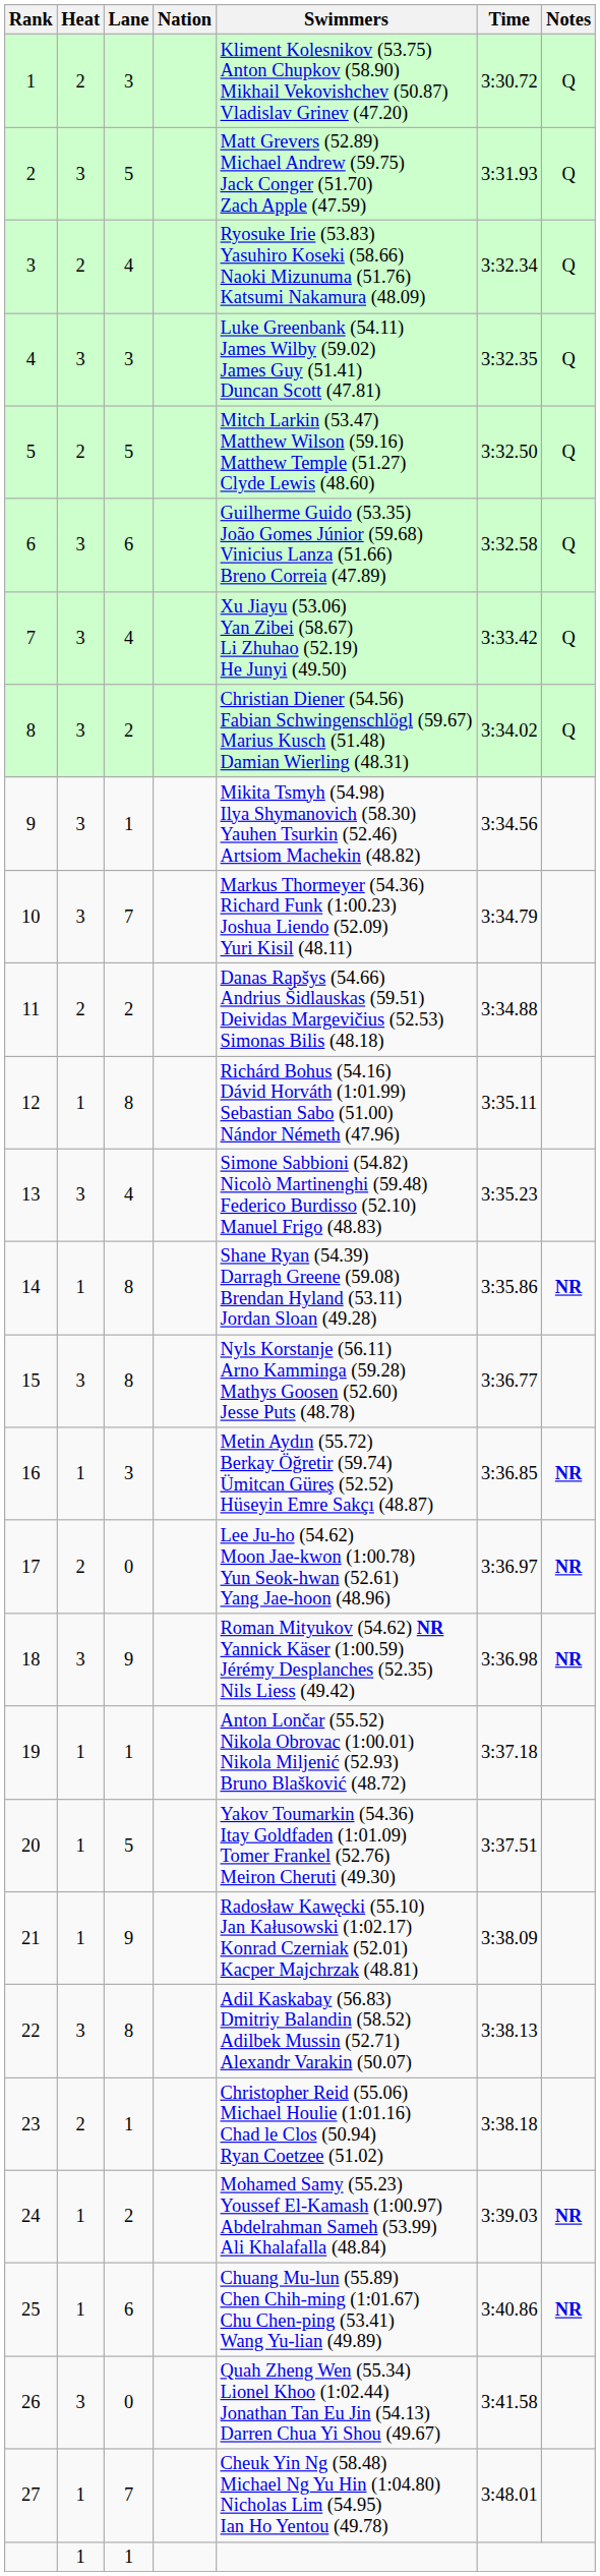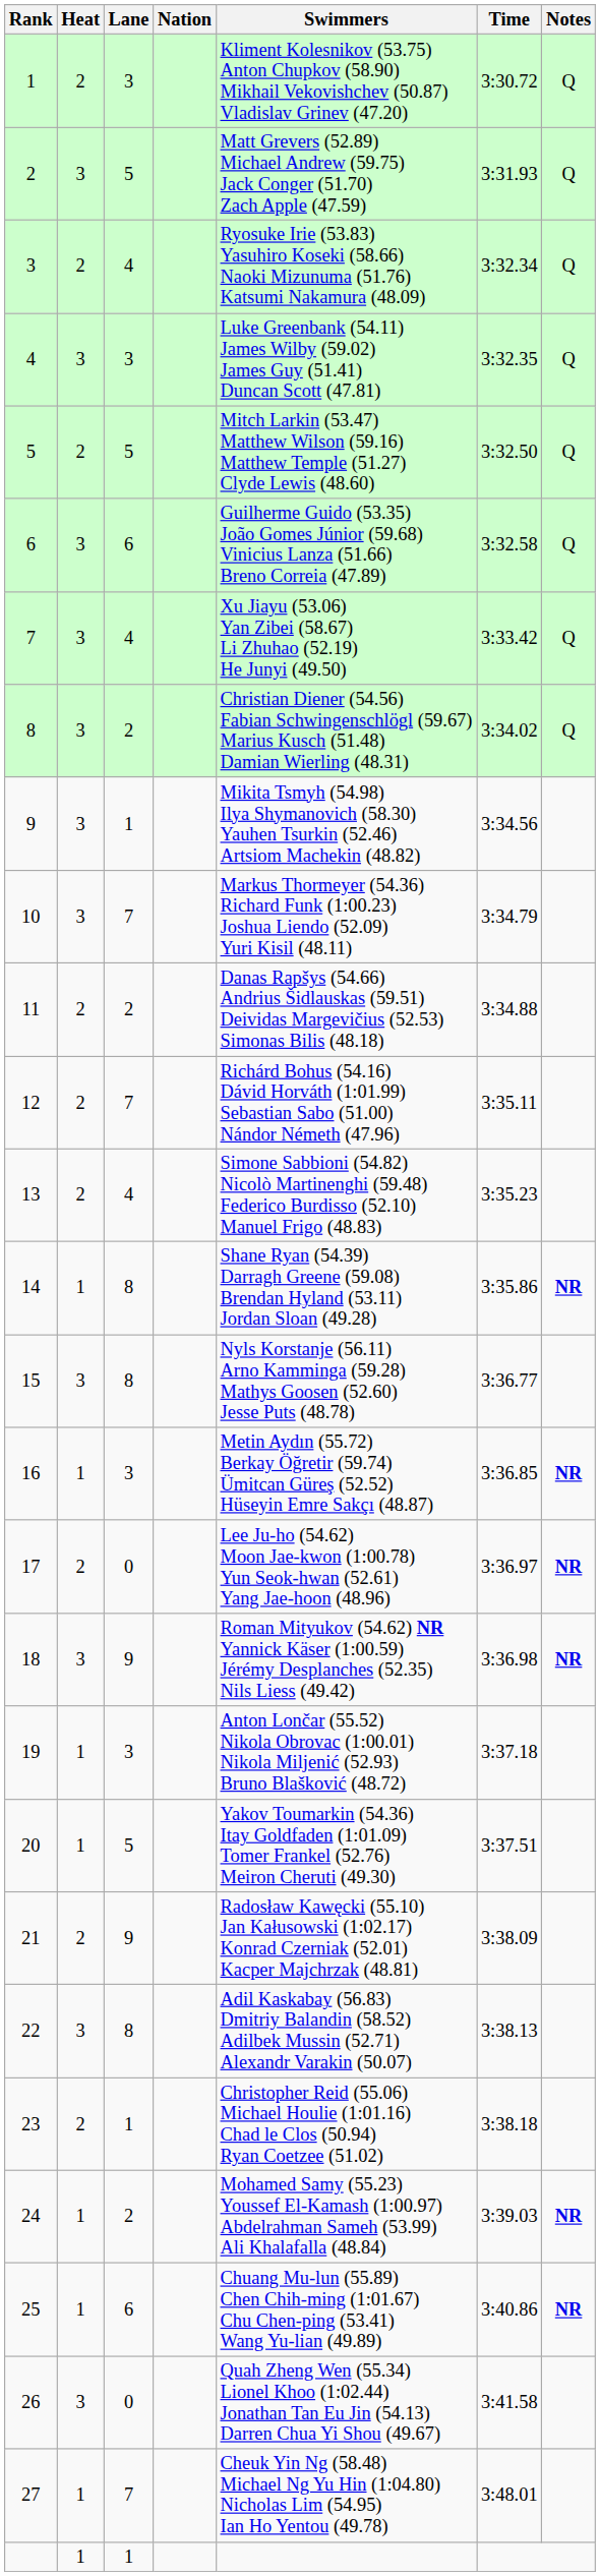 <table class="wikitable sortable" style="text-align:center">
 <tr>
 <th>Rank</th>
 <th>Heat</th>
 <th>Lane</th>
 <th>Nation</th>
 <th>Swimmers</th>
 <th>Time</th>
 <th>Notes</th>
 </tr>
 <tr bgcolor=ccffcc>
 <td>1</td>
 <td>2</td>
 <td>3</td>
 <td align=left></td>
 <td align=left><a href='#'>Kliment Kolesnikov</a> (53.75)<br><a href='#'>Anton Chupkov</a> (58.90)<br><a href='#'>Mikhail Vekovishchev</a> (50.87)<br><a href='#'>Vladislav Grinev</a> (47.20)</td>
 <td>3:30.72</td>
 <td>Q</td>
 </tr>
 <tr bgcolor=ccffcc>
 <td>2</td>
 <td>3</td>
 <td>5</td>
 <td align=left></td>
 <td align=left><a href='#'>Matt Grevers</a> (52.89)<br><a href='#'>Michael Andrew</a> (59.75)<br><a href='#'>Jack Conger</a> (51.70)<br><a href='#'>Zach Apple</a> (47.59)</td>
 <td>3:31.93</td>
 <td>Q</td>
 </tr>
 <tr bgcolor=ccffcc>
 <td>3</td>
 <td>2</td>
 <td>4</td>
 <td align=left></td>
 <td align=left><a href='#'>Ryosuke Irie</a> (53.83)<br><a href='#'>Yasuhiro Koseki</a> (58.66)<br><a href='#'>Naoki Mizunuma</a> (51.76)<br><a href='#'>Katsumi Nakamura</a> (48.09)</td>
 <td>3:32.34</td>
 <td>Q</td>
 </tr>
 <tr bgcolor=ccffcc>
 <td>4</td>
 <td>3</td>
 <td>3</td>
 <td align=left></td>
 <td align=left><a href='#'>Luke Greenbank</a> (54.11)<br><a href='#'>James Wilby</a> (59.02)<br><a href='#'>James Guy</a> (51.41)<br><a href='#'>Duncan Scott</a> (47.81)</td>
 <td>3:32.35</td>
 <td>Q</td>
 </tr>
 <tr bgcolor=ccffcc>
 <td>5</td>
 <td>2</td>
 <td>5</td>
 <td align=left></td>
 <td align=left><a href='#'>Mitch Larkin</a> (53.47)<br><a href='#'>Matthew Wilson</a> (59.16)<br><a href='#'>Matthew Temple</a> (51.27)<br><a href='#'>Clyde Lewis</a> (48.60)</td>
 <td>3:32.50</td>
 <td>Q</td>
 </tr>
 <tr bgcolor=ccffcc>
 <td>6</td>
 <td>3</td>
 <td>6</td>
 <td align=left></td>
 <td align=left><a href='#'>Guilherme Guido</a> (53.35)<br><a href='#'>João Gomes Júnior</a> (59.68)<br><a href='#'>Vinicius Lanza</a> (51.66)<br><a href='#'>Breno Correia</a> (47.89)</td>
 <td>3:32.58</td>
 <td>Q</td>
 </tr>
 <tr bgcolor=ccffcc>
 <td>7</td>
 <td>3</td>
 <td>4</td>
 <td align=left></td>
 <td align=left><a href='#'>Xu Jiayu</a> (53.06)<br><a href='#'>Yan Zibei</a> (58.67)<br><a href='#'>Li Zhuhao</a> (52.19)<br><a href='#'>He Junyi</a> (49.50)</td>
 <td>3:33.42</td>
 <td>Q</td>
 </tr>
 <tr bgcolor=ccffcc>
 <td>8</td>
 <td>3</td>
 <td>2</td>
 <td align=left></td>
 <td align=left><a href='#'>Christian Diener</a> (54.56)<br><a href='#'>Fabian Schwingenschlögl</a> (59.67)<br><a href='#'>Marius Kusch</a> (51.48)<br><a href='#'>Damian Wierling</a> (48.31)</td>
 <td>3:34.02</td>
 <td>Q</td>
 </tr>
 <tr>
 <td>9</td>
 <td>3</td>
 <td>1</td>
 <td align=left></td>
 <td align=left><a href='#'>Mikita Tsmyh</a> (54.98)<br><a href='#'>Ilya Shymanovich</a> (58.30)<br><a href='#'>Yauhen Tsurkin</a> (52.46)<br><a href='#'>Artsiom Machekin</a> (48.82)</td>
 <td>3:34.56</td>
 <td></td>
 </tr>
 <tr>
 <td>10</td>
 <td>3</td>
 <td>7</td>
 <td align=left></td>
 <td align=left><a href='#'>Markus Thormeyer</a> (54.36)<br><a href='#'>Richard Funk</a> (1:00.23)<br><a href='#'>Joshua Liendo</a> (52.09)<br><a href='#'>Yuri Kisil</a> (48.11)</td>
 <td>3:34.79</td>
 <td></td>
 </tr>
 <tr>
 <td>11</td>
 <td>2</td>
 <td>2</td>
 <td align=left></td>
 <td align=left><a href='#'>Danas Rapšys</a> (54.66)<br><a href='#'>Andrius Šidlauskas</a> (59.51)<br><a href='#'>Deividas Margevičius</a> (52.53)<br><a href='#'>Simonas Bilis</a> (48.18)</td>
 <td>3:34.88</td>
 <td></td>
 </tr>
 <tr>
 <td>12</td>
-<td>1</td>
-<td>8</td>
+<td>2</td>
+<td>7</td>
 <td align=left></td>
 <td align=left><a href='#'>Richárd Bohus</a> (54.16)<br><a href='#'>Dávid Horváth</a> (1:01.99)<br><a href='#'>Sebastian Sabo</a> (51.00)<br><a href='#'>Nándor Németh</a> (47.96)</td>
 <td>3:35.11</td>
 <td></td>
 </tr>
 <tr>
 <td>13</td>
-<td>3</td>
+<td>2</td>
 <td>4</td>
 <td align=left></td>
 <td align=left><a href='#'>Simone Sabbioni</a> (54.82)<br><a href='#'>Nicolò Martinenghi</a> (59.48)<br><a href='#'>Federico Burdisso</a> (52.10)<br><a href='#'>Manuel Frigo</a> (48.83)</td>
 <td>3:35.23</td>
 <td></td>
 </tr>
 <tr>
 <td>14</td>
 <td>1</td>
 <td>8</td>
 <td align=left></td>
 <td align=left><a href='#'>Shane Ryan</a> (54.39)<br><a href='#'>Darragh Greene</a> (59.08)<br><a href='#'>Brendan Hyland</a> (53.11)<br><a href='#'>Jordan Sloan</a> (49.28)</td>
 <td>3:35.86</td>
 <td><strong><a href='#'>NR</a></strong></td>
 </tr>
 <tr>
 <td>15</td>
 <td>3</td>
 <td>8</td>
 <td align=left></td>
 <td align=left><a href='#'>Nyls Korstanje</a> (56.11)<br><a href='#'>Arno Kamminga</a> (59.28)<br><a href='#'>Mathys Goosen</a> (52.60)<br><a href='#'>Jesse Puts</a> (48.78)</td>
 <td>3:36.77</td>
 <td></td>
 </tr>
 <tr>
 <td>16</td>
 <td>1</td>
 <td>3</td>
 <td align=left></td>
 <td align=left><a href='#'>Metin Aydın</a> (55.72)<br><a href='#'>Berkay Öğretir</a> (59.74)<br><a href='#'>Ümitcan Güreş</a> (52.52)<br><a href='#'>Hüseyin Emre Sakçı</a> (48.87)</td>
 <td>3:36.85</td>
 <td><strong><a href='#'>NR</a></strong></td>
 </tr>
 <tr>
 <td>17</td>
 <td>2</td>
 <td>0</td>
 <td align=left></td>
 <td align=left><a href='#'>Lee Ju-ho</a> (54.62)<br><a href='#'>Moon Jae-kwon</a> (1:00.78)<br><a href='#'>Yun Seok-hwan</a> (52.61)<br><a href='#'>Yang Jae-hoon</a> (48.96)</td>
 <td>3:36.97</td>
 <td><strong><a href='#'>NR</a></strong></td>
 </tr>
 <tr>
 <td>18</td>
 <td>3</td>
 <td>9</td>
 <td align=left></td>
 <td align=left><a href='#'>Roman Mityukov</a> (54.62) <strong><a href='#'>NR</a></strong><br><a href='#'>Yannick Käser</a> (1:00.59)<br><a href='#'>Jérémy Desplanches</a> (52.35)<br><a href='#'>Nils Liess</a> (49.42)</td>
 <td>3:36.98</td>
 <td><strong><a href='#'>NR</a></strong></td>
 </tr>
 <tr>
 <td>19</td>
 <td>1</td>
-<td>1</td>
+<td>3</td>
 <td align=left></td>
 <td align=left><a href='#'>Anton Lončar</a> (55.52)<br><a href='#'>Nikola Obrovac</a> (1:00.01)<br><a href='#'>Nikola Miljenić</a> (52.93)<br><a href='#'>Bruno Blašković</a> (48.72)</td>
 <td>3:37.18</td>
 <td></td>
 </tr>
 <tr>
 <td>20</td>
 <td>1</td>
 <td>5</td>
 <td align=left></td>
 <td align=left><a href='#'>Yakov Toumarkin</a> (54.36)<br><a href='#'>Itay Goldfaden</a> (1:01.09)<br><a href='#'>Tomer Frankel</a> (52.76)<br><a href='#'>Meiron Cheruti</a> (49.30)</td>
 <td>3:37.51</td>
 <td></td>
 </tr>
 <tr>
 <td>21</td>
-<td>1</td>
+<td>2</td>
 <td>9</td>
 <td align=left></td>
 <td align=left><a href='#'>Radosław Kawęcki</a> (55.10)<br><a href='#'>Jan Kałusowski</a> (1:02.17)<br><a href='#'>Konrad Czerniak</a> (52.01)<br><a href='#'>Kacper Majchrzak</a> (48.81)</td>
 <td>3:38.09</td>
 <td></td>
 </tr>
 <tr>
 <td>22</td>
 <td>3</td>
 <td>8</td>
 <td align=left></td>
 <td align=left><a href='#'>Adil Kaskabay</a> (56.83)<br><a href='#'>Dmitriy Balandin</a> (58.52)<br><a href='#'>Adilbek Mussin</a> (52.71)<br><a href='#'>Alexandr Varakin</a> (50.07)</td>
 <td>3:38.13</td>
 <td></td>
 </tr>
 <tr>
 <td>23</td>
 <td>2</td>
 <td>1</td>
 <td align=left></td>
 <td align=left><a href='#'>Christopher Reid</a> (55.06)<br><a href='#'>Michael Houlie</a> (1:01.16)<br><a href='#'>Chad le Clos</a> (50.94)<br><a href='#'>Ryan Coetzee</a> (51.02)</td>
 <td>3:38.18</td>
 <td></td>
 </tr>
 <tr>
 <td>24</td>
 <td>1</td>
 <td>2</td>
 <td align=left></td>
 <td align=left><a href='#'>Mohamed Samy</a> (55.23)<br><a href='#'>Youssef El-Kamash</a> (1:00.97)<br><a href='#'>Abdelrahman Sameh</a> (53.99)<br><a href='#'>Ali Khalafalla</a> (48.84)</td>
 <td>3:39.03</td>
 <td><strong><a href='#'>NR</a></strong></td>
 </tr>
 <tr>
 <td>25</td>
 <td>1</td>
 <td>6</td>
 <td align=left></td>
 <td align=left><a href='#'>Chuang Mu-lun</a> (55.89)<br><a href='#'>Chen Chih-ming</a> (1:01.67)<br><a href='#'>Chu Chen-ping</a> (53.41)<br><a href='#'>Wang Yu-lian</a> (49.89)</td>
 <td>3:40.86</td>
 <td><strong><a href='#'>NR</a></strong></td>
 </tr>
 <tr>
 <td>26</td>
 <td>3</td>
 <td>0</td>
 <td align=left></td>
 <td align=left><a href='#'>Quah Zheng Wen</a> (55.34)<br><a href='#'>Lionel Khoo</a> (1:02.44)<br><a href='#'>Jonathan Tan Eu Jin</a> (54.13)<br><a href='#'>Darren Chua Yi Shou</a> (49.67)</td>
 <td>3:41.58</td>
 <td></td>
 </tr>
 <tr>
 <td>27</td>
 <td>1</td>
 <td>7</td>
 <td align=left></td>
 <td align=left><a href='#'>Cheuk Yin Ng</a> (58.48)<br><a href='#'>Michael Ng Yu Hin</a> (1:04.80)<br><a href='#'>Nicholas Lim</a> (54.95)<br><a href='#'>Ian Ho Yentou</a> (49.78)</td>
 <td>3:48.01</td>
 <td></td>
 </tr>
 <tr>
 <td></td>
 <td>1</td>
 <td>1</td>
 <td align=left></td>
 <td></td>
 <td colspan=2></td>
 </tr>
 </table>
